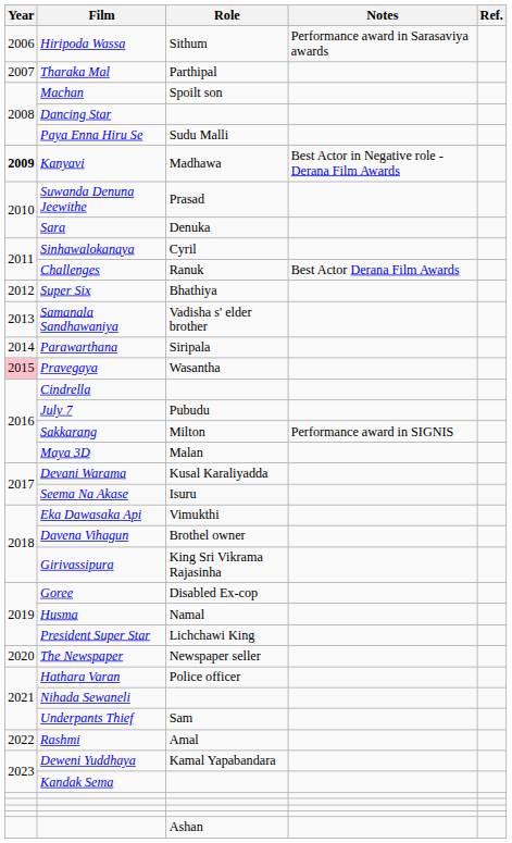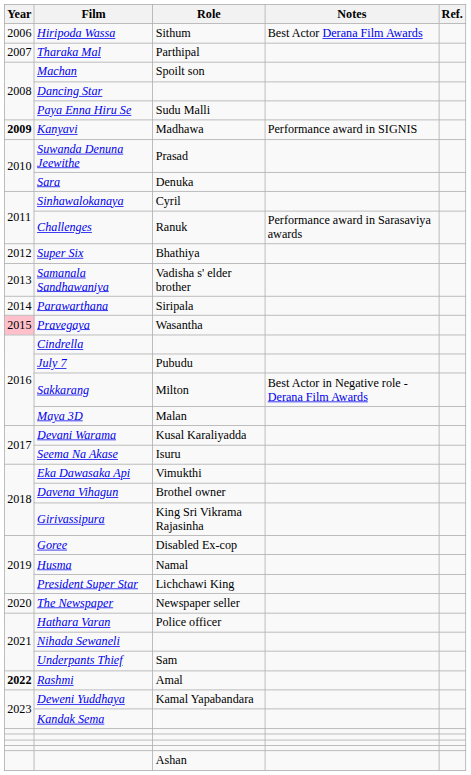 <table class="wikitable">
 <tr>
 <th>Year</th>
 <th>Film</th>
 <th>Role</th>
 <th>Notes</th>
 <th>Ref.</th>
 </tr>
 <tr>
 <td>2006</td>
 <td><em><a href='#'>Hiripoda Wassa</a></em></td>
 <td>Sithum</td>
-<td>Performance award in Sarasaviya awards</td>
+<td>Best Actor <a href='#'>Derana Film Awards</a></td>
 <td></td>
 </tr>
 <tr>
 <td>2007</td>
 <td><em><a href='#'>Tharaka Mal</a></em></td>
 <td>Parthipal</td>
 <td></td>
 <td></td>
 </tr>
 <tr>
 <td rowspan=3>2008</td>
 <td><em><a href='#'>Machan</a></em></td>
 <td>Spoilt son</td>
 <td></td>
 <td></td>
 </tr>
 <tr>
 <td><em><a href='#'>Dancing Star</a></em></td>
 <td></td>
 <td></td>
 <td></td>
 </tr>
 <tr>
 <td><em><a href='#'>Paya Enna Hiru Se</a></em></td>
 <td>Sudu Malli</td>
 <td></td>
 <td></td>
 </tr>
 <tr>
 <td><strong>2009</strong></td>
 <td><em><a href='#'>Kanyavi</a></em></td>
 <td>Madhawa</td>
-<td>Best Actor in Negative role - <a href='#'>Derana Film Awards</a></td>
+<td>Performance award in SIGNIS</td>
 <td></td>
 </tr>
 <tr>
 <td rowspan=2>2010</td>
 <td><em><a href='#'>Suwanda Denuna Jeewithe</a></em></td>
 <td>Prasad</td>
 <td></td>
 <td></td>
 </tr>
 <tr>
 <td><em><a href='#'>Sara</a></em></td>
 <td>Denuka</td>
 <td></td>
 <td></td>
 </tr>
 <tr>
 <td rowspan=2>2011</td>
 <td><em><a href='#'>Sinhawalokanaya</a></em></td>
 <td>Cyril</td>
 <td></td>
 <td></td>
 </tr>
 <tr>
 <td><em><a href='#'>Challenges</a></em></td>
 <td>Ranuk</td>
-<td>Best Actor <a href='#'>Derana Film Awards</a></td>
+<td>Performance award in Sarasaviya awards</td>
 <td></td>
 </tr>
 <tr>
 <td>2012</td>
 <td><em><a href='#'>Super Six</a></em></td>
 <td>Bhathiya</td>
 <td></td>
 <td></td>
 </tr>
 <tr>
 <td>2013</td>
 <td><em><a href='#'>Samanala Sandhawaniya</a></em></td>
 <td>Vadisha s' elder brother</td>
 <td></td>
 <td></td>
 </tr>
 <tr>
 <td>2014</td>
 <td><em><a href='#'>Parawarthana</a></em></td>
 <td>Siripala</td>
 <td></td>
 <td></td>
 </tr>
 <tr>
 <td style="background: pink;">2015</td>
 <td><em><a href='#'>Pravegaya</a></em></td>
 <td>Wasantha</td>
 <td></td>
 <td></td>
 </tr>
 <tr>
 <td rowspan=4>2016</td>
 <td><em><a href='#'>Cindrella</a></em></td>
 <td></td>
 <td></td>
 <td></td>
 </tr>
 <tr>
 <td><em><a href='#'>July 7</a></em></td>
 <td>Pubudu</td>
 <td></td>
 <td></td>
 </tr>
 <tr>
 <td><em><a href='#'>Sakkarang</a></em></td>
 <td>Milton</td>
-<td>Performance award in SIGNIS</td>
+<td>Best Actor in Negative role - <a href='#'>Derana Film Awards</a></td>
 <td></td>
 </tr>
 <tr>
 <td><em><a href='#'>Maya 3D</a></em></td>
 <td>Malan</td>
 <td></td>
 <td></td>
 </tr>
 <tr>
 <td rowspan=2>2017</td>
 <td><em><a href='#'>Devani Warama</a></em></td>
 <td>Kusal Karaliyadda</td>
 <td></td>
 <td></td>
 </tr>
 <tr>
 <td><em><a href='#'>Seema Na Akase</a></em></td>
 <td>Isuru</td>
 <td></td>
 <td></td>
 </tr>
 <tr>
 <td rowspan=3>2018</td>
 <td><em><a href='#'>Eka Dawasaka Api</a></em></td>
 <td>Vimukthi</td>
 <td></td>
 <td></td>
 </tr>
 <tr>
 <td><em><a href='#'>Davena Vihagun</a></em></td>
 <td>Brothel owner</td>
 <td></td>
 <td></td>
 </tr>
 <tr>
 <td><em><a href='#'>Girivassipura</a></em></td>
 <td>King Sri Vikrama Rajasinha</td>
 <td></td>
 <td></td>
 </tr>
 <tr>
 <td rowspan=3>2019</td>
 <td><em><a href='#'>Goree</a></em></td>
 <td>Disabled Ex-cop</td>
 <td></td>
 <td></td>
 </tr>
 <tr>
 <td><em><a href='#'>Husma</a></em></td>
 <td>Namal</td>
 <td></td>
 <td></td>
 </tr>
 <tr>
 <td><em><a href='#'>President Super Star</a></em></td>
 <td>Lichchawi King</td>
 <td></td>
 <td></td>
 </tr>
 <tr>
 <td>2020</td>
 <td><em><a href='#'>The Newspaper</a></em></td>
 <td>Newspaper seller</td>
 <td></td>
 <td></td>
 </tr>
 <tr>
 <td rowspan=3>2021</td>
 <td><em><a href='#'>Hathara Varan</a></em></td>
 <td>Police officer</td>
 <td></td>
 <td></td>
 </tr>
 <tr>
 <td><em><a href='#'>Nihada Sewaneli</a></em></td>
 <td></td>
 <td></td>
 <td></td>
 </tr>
 <tr>
 <td><em><a href='#'>Underpants Thief</a></em></td>
 <td>Sam</td>
 <td></td>
 <td></td>
 </tr>
 <tr>
-<td>2022</td>
+<td><strong>2022</strong></td>
 <td><em><a href='#'>Rashmi</a></em></td>
 <td>Amal</td>
 <td></td>
 <td></td>
 </tr>
 <tr>
 <td rowspan=2>2023</td>
 <td><em><a href='#'>Deweni Yuddhaya</a></em></td>
 <td>Kamal Yapabandara</td>
 <td></td>
 <td></td>
 </tr>
 <tr>
 <td><em><a href='#'>Kandak Sema</a></em></td>
 <td></td>
 <td></td>
 <td></td>
 </tr>
 <tr>
 <td></td>
 <td></td>
 <td></td>
 <td></td>
 <td></td>
 </tr>
 <tr>
 <td></td>
 <td></td>
 <td></td>
 <td></td>
 <td></td>
 </tr>
 <tr>
 <td></td>
 <td></td>
 <td></td>
 <td></td>
 <td></td>
 </tr>
 <tr>
 <td></td>
 <td></td>
 <td></td>
 <td></td>
 <td></td>
 </tr>
 <tr>
 <td></td>
 <td></td>
 <td>Ashan</td>
 <td></td>
 <td></td>
 </tr>
 </table>
